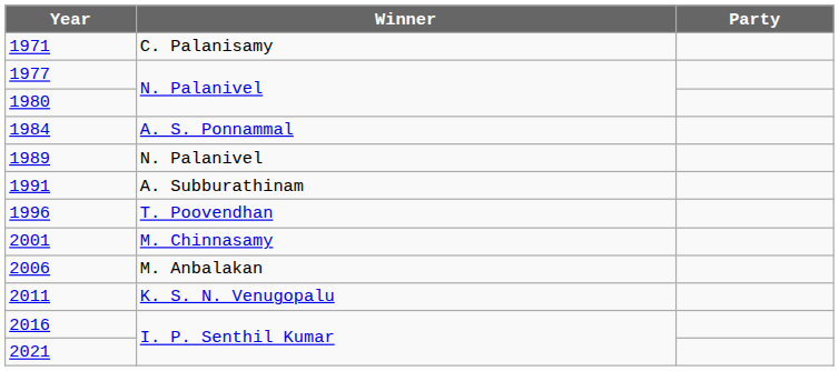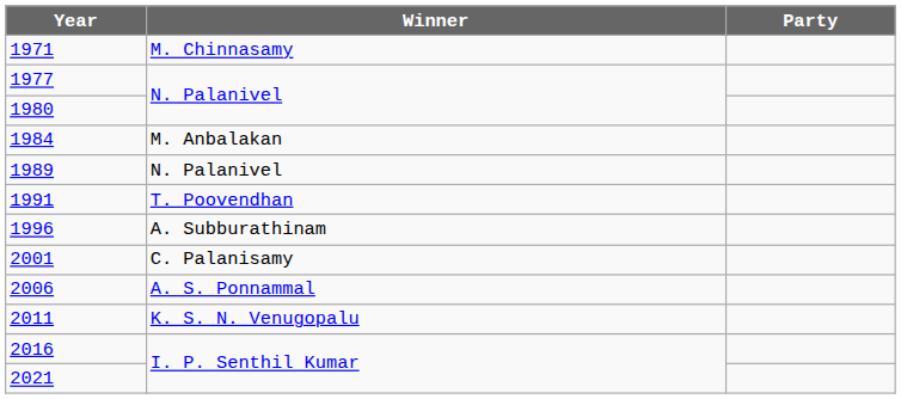 <table class="wikitable" width="50%">
 <tr>
 <th style="background-color:#666666; color:white">Year</th>
 <th style="background-color:#666666; color:white">Winner</th>
 <th style="background-color:#666666; color:white" colspan="2">Party</th>
 </tr>
 <tr>
 <td><a href='#'>1971</a></td>
-<td>C. Palanisamy</td>
+<td><a href='#'>M. Chinnasamy</a></td>
 <td></td>
 </tr>
 <tr>
 <td><a href='#'>1977</a></td>
 <td rowspan=2><a href='#'>N. Palanivel</a></td>
 <td></td>
 </tr>
 <tr>
 <td><a href='#'>1980</a></td>
 </tr>
 <tr>
 <td><a href='#'>1984</a></td>
-<td><a href='#'>A. S. Ponnammal</a></td>
+<td>M. Anbalakan</td>
 <td></td>
 </tr>
 <tr>
 <td><a href='#'>1989</a></td>
 <td>N. Palanivel</td>
 <td></td>
 </tr>
 <tr>
 <td><a href='#'>1991</a></td>
+<td><a href='#'>T. Poovendhan</a></td>
+<td></td>
+</tr>
+<tr>
+<td><a href='#'>1996</a></td>
 <td>A. Subburathinam</td>
 <td></td>
 </tr>
 <tr>
-<td><a href='#'>1996</a></td>
-<td><a href='#'>T. Poovendhan</a></td>
-<td></td>
-</tr>
-<tr>
 <td><a href='#'>2001</a></td>
-<td><a href='#'>M. Chinnasamy</a></td>
+<td>C. Palanisamy</td>
 <td></td>
 </tr>
 <tr>
 <td><a href='#'>2006</a></td>
-<td>M. Anbalakan</td>
+<td><a href='#'>A. S. Ponnammal</a></td>
 <td></td>
 </tr>
 <tr>
 <td><a href='#'>2011</a></td>
 <td><a href='#'>K. S. N. Venugopalu</a></td>
 <td></td>
 </tr>
 <tr>
 <td><a href='#'>2016</a></td>
 <td rowspan=2><a href='#'>I. P. Senthil Kumar</a></td>
 <td></td>
 </tr>
 <tr>
 <td><a href='#'>2021</a></td>
 </tr>
 </table>
